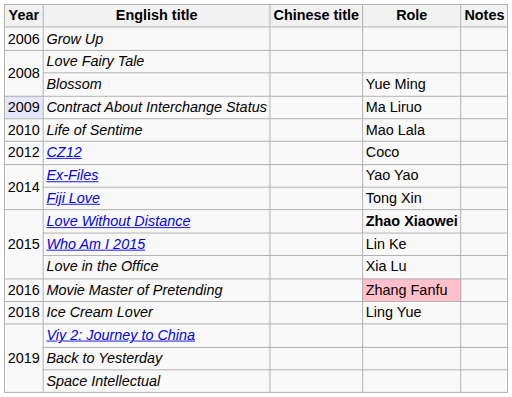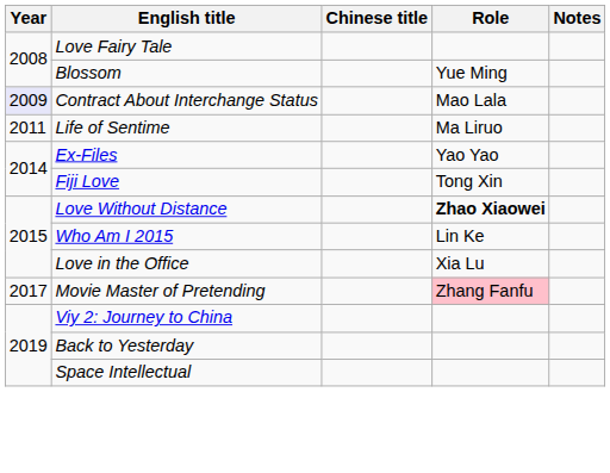 <table class="wikitable">
 <tr>
 <th>Year</th>
 <th>English title</th>
 <th>Chinese title</th>
 <th>Role</th>
 <th>Notes</th>
-</tr>
-<tr>
-<td>2006</td>
-<td><em>Grow Up</em></td>
-<td></td>
-<td></td>
-<td></td>
 </tr>
 <tr>
 <td rowspan=2>2008</td>
 <td><em>Love Fairy Tale</em></td>
 <td></td>
 <td></td>
 <td></td>
 </tr>
 <tr>
 <td><em>Blossom</em></td>
 <td></td>
 <td>Yue Ming</td>
 <td></td>
 </tr>
 <tr>
 <td style="background: lavender;">2009</td>
 <td><em>Contract About Interchange Status</em></td>
 <td></td>
-<td>Ma Liruo</td>
-<td></td>
-</tr>
-<tr>
-<td>2010</td>
-<td><em>Life of Sentime</em></td>
-<td></td>
 <td>Mao Lala</td>
 <td></td>
 </tr>
 <tr>
-<td>2012</td>
-<td><em><a href='#'>CZ12</a></em></td>
+<td>2011</td>
+<td><em>Life of Sentime</em></td>
 <td></td>
-<td>Coco</td>
+<td>Ma Liruo</td>
 <td></td>
 </tr>
 <tr>
 <td rowspan=2>2014</td>
 <td><em><a href='#'>Ex-Files</a></em></td>
 <td></td>
 <td>Yao Yao</td>
 <td></td>
 </tr>
 <tr>
 <td><em><a href='#'>Fiji Love</a></em></td>
 <td></td>
 <td>Tong Xin</td>
 <td></td>
 </tr>
 <tr>
 <td rowspan=3>2015</td>
 <td><em><a href='#'>Love Without Distance</a></em></td>
 <td></td>
 <td><strong>Zhao Xiaowei</strong></td>
 <td></td>
 </tr>
 <tr>
 <td><em><a href='#'>Who Am I 2015</a></em></td>
 <td></td>
 <td>Lin Ke</td>
 <td></td>
 </tr>
 <tr>
 <td><em>Love in the Office</em></td>
 <td></td>
 <td>Xia Lu</td>
 <td></td>
 </tr>
 <tr>
-<td>2016</td>
+<td>2017</td>
 <td><em>Movie Master of Pretending</em></td>
 <td></td>
 <td style="background: pink;">Zhang Fanfu</td>
-<td></td>
-</tr>
-<tr>
-<td>2018</td>
-<td><em>Ice Cream Lover</em></td>
-<td></td>
-<td>Ling Yue</td>
 <td></td>
 </tr>
 <tr>
 <td rowspan=3>2019</td>
 <td><em><a href='#'>Viy 2: Journey to China</a></em></td>
 <td></td>
 <td></td>
 <td></td>
 </tr>
 <tr>
 <td><em>Back to Yesterday</em></td>
 <td></td>
 <td></td>
 <td></td>
 </tr>
 <tr>
 <td><em>Space Intellectual</em></td>
 <td></td>
 <td></td>
 <td></td>
 </tr>
 </table>
